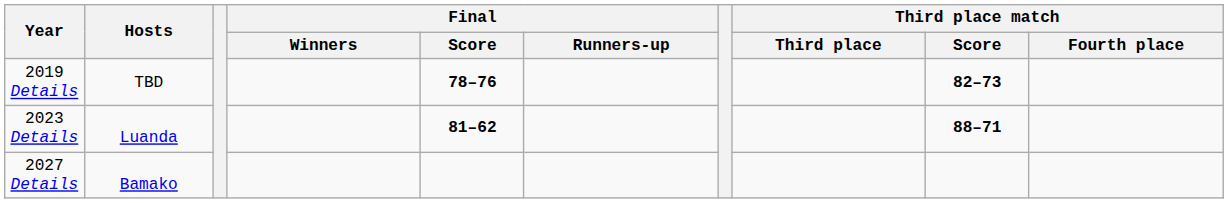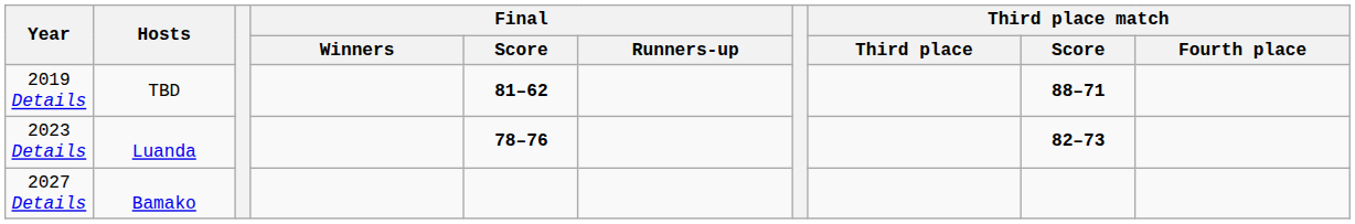 <table class=wikitable style="text-align:center; font-size:90%; width:100%">
 <tr>
 <th rowspan=2 width=5%>Year</th>
 <th rowspan=2 width=10%>Hosts</th>
 <th width=1% rowspan=5></th>
 <th colspan=3>Final</th>
 <th width=1% rowspan=5></th>
 <th colspan=3>Third place match</th>
 </tr>
 <tr>
 <th width=15%>Winners</th>
 <th width=8%>Score</th>
 <th width=15%>Runners-up</th>
 <th width=15%>Third place</th>
 <th width=8%>Score</th>
 <th width=15%>Fourth place</th>
 </tr>
 <tr>
 <td>2019 <br> <em><a href='#'>Details</a></em></td>
 <td>TBD</td>
 <td><strong></strong></td>
-<td><strong>78–76</strong></td>
+<td><strong>81–62</strong></td>
 <td></td>
 <td></td>
-<td><strong>82–73</strong></td>
+<td><strong>88–71</strong></td>
 <td></td>
 </tr>
 <tr>
 <td>2023 <br> <em><a href='#'>Details</a></em></td>
 <td><br><a href='#'>Luanda</a></td>
 <td><strong></strong></td>
-<td><strong>81–62</strong></td>
+<td><strong>78–76</strong></td>
 <td></td>
 <td></td>
-<td><strong>88–71</strong></td>
+<td><strong>82–73</strong></td>
 <td></td>
 </tr>
 <tr>
 <td>2027 <br> <em><a href='#'>Details</a></em></td>
 <td><br><a href='#'>Bamako</a></td>
 <td></td>
 <td></td>
 <td></td>
 <td></td>
 <td></td>
 <td></td>
 </tr>
 </table>
